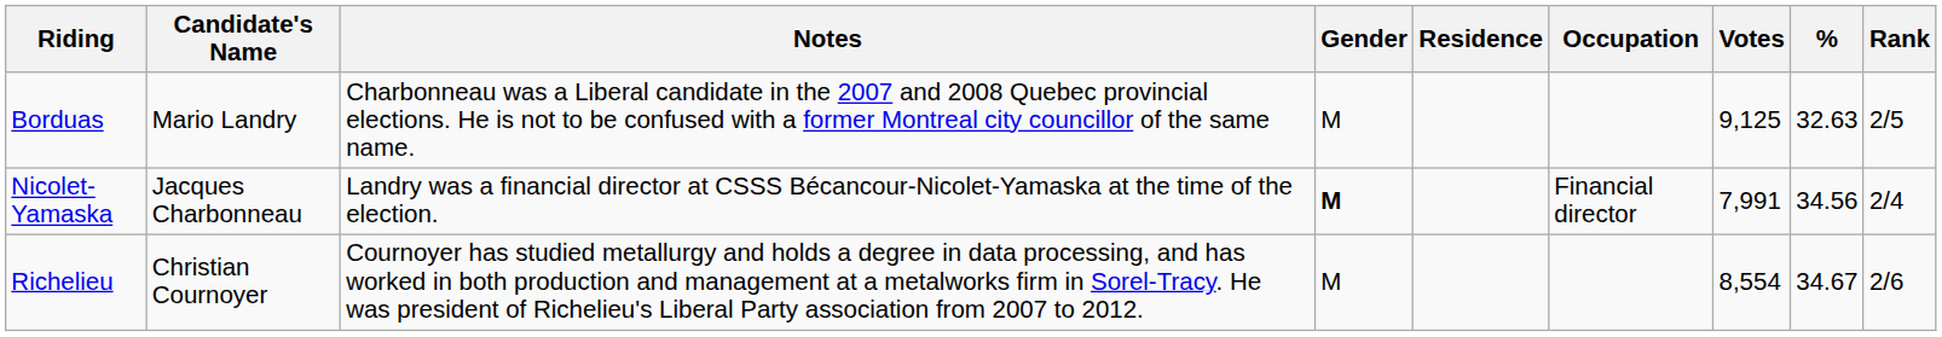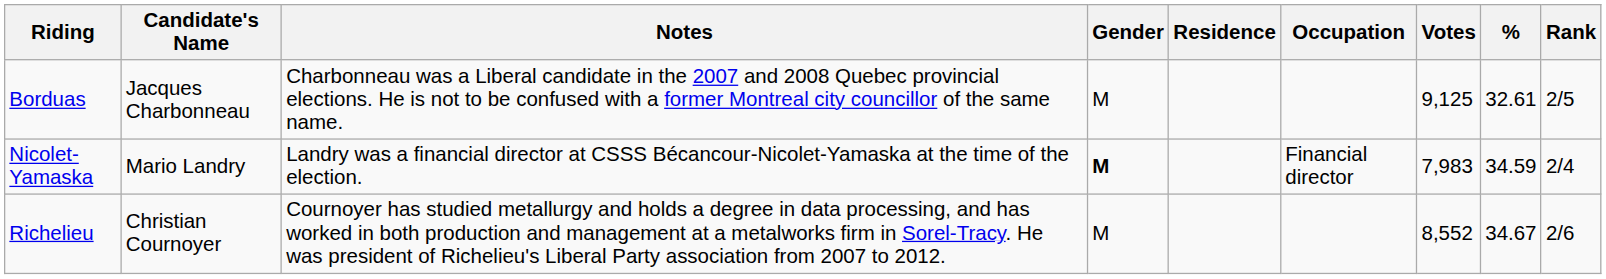 <table class="wikitable sortable">
 <tr>
 <th>Riding</th>
 <th>Candidate's Name</th>
 <th>Notes</th>
 <th>Gender</th>
 <th>Residence</th>
 <th>Occupation</th>
 <th>Votes</th>
 <th>%</th>
 <th>Rank</th>
 </tr>
 <tr>
 <td><a href='#'>Borduas</a></td>
-<td>Mario Landry</td>
+<td>Jacques Charbonneau</td>
 <td>Charbonneau was a Liberal candidate in the <a href='#'>2007</a> and 2008 Quebec provincial elections. He is not to be confused with a <a href='#'>former Montreal city councillor</a> of the same name.</td>
 <td>M</td>
 <td></td>
 <td></td>
 <td>9,125</td>
-<td>32.63</td>
+<td>32.61</td>
 <td>2/5</td>
 </tr>
 <tr>
 <td><a href='#'>Nicolet-Yamaska</a></td>
-<td>Jacques Charbonneau</td>
+<td>Mario Landry</td>
 <td>Landry was a financial director at CSSS Bécancour-Nicolet-Yamaska at the time of the election.</td>
 <td><strong>M</strong></td>
 <td></td>
 <td>Financial director</td>
-<td>7,991</td>
-<td>34.56</td>
+<td>7,983</td>
+<td>34.59</td>
 <td>2/4</td>
 </tr>
 <tr>
 <td><a href='#'>Richelieu</a></td>
 <td>Christian Cournoyer</td>
 <td>Cournoyer has studied metallurgy and holds a degree in data processing, and has worked in both production and management at a metalworks firm in <a href='#'>Sorel-Tracy</a>. He was president of Richelieu's Liberal Party association from 2007 to 2012.</td>
 <td>M</td>
 <td></td>
 <td></td>
-<td>8,554</td>
+<td>8,552</td>
 <td>34.67</td>
 <td>2/6</td>
 </tr>
 </table>
